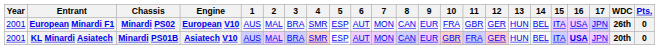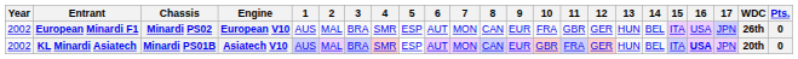 <table class="wikitable" style="text-align:center; font-size:85%">
 <tr>
 <th>Year</th>
 <th>Entrant</th>
 <th>Chassis</th>
 <th>Engine</th>
 <th>1</th>
 <th>2</th>
 <th>3</th>
 <th>4</th>
 <th>5</th>
 <th>6</th>
 <th>7</th>
 <th>8</th>
 <th>9</th>
 <th>10</th>
 <th>11</th>
 <th>12</th>
 <th>13</th>
 <th>14</th>
 <th>15</th>
 <th>16</th>
 <th>17</th>
 <th>WDC</th>
 <th><a href='#'>Pts.</a></th>
 </tr>
 <tr>
-<td><a href='#'>2001</a></td>
+<td><a href='#'>2002</a></td>
 <th nowrap><a href='#'>European</a> <a href='#'>Minardi F1</a></th>
 <th nowrap><a href='#'>Minardi</a> <a href='#'>PS02</a></th>
 <th nowrap><a href='#'>European</a> <a href='#'>V10</a></th>
 <td><a href='#'>AUS</a></td>
 <td><a href='#'>MAL</a></td>
 <td><a href='#'>BRA</a></td>
 <td><a href='#'>SMR</a></td>
 <td><a href='#'>ESP</a></td>
 <td><a href='#'>AUT</a></td>
 <td><a href='#'>MON</a></td>
 <td><a href='#'>CAN</a></td>
 <td><a href='#'>EUR</a></td>
 <td><a href='#'>FRA</a></td>
 <td><a href='#'>GBR</a></td>
 <td><a href='#'>GER</a></td>
 <td><a href='#'>HUN</a></td>
 <td><a href='#'>BEL</a></td>
 <td style="background:#EFCFFF;"><a href='#'>ITA</a><br></td>
 <td style="background:#EFCFFF;"><a href='#'>USA</a><br></td>
 <td style="background:#CFCFFF;"><a href='#'>JPN</a><br></td>
 <th>26th</th>
 <th>0</th>
 </tr>
 <tr>
-<td><a href='#'>2001</a></td>
+<td><a href='#'>2002</a></td>
 <th nowrap><a href='#'>KL</a> <a href='#'>Minardi</a> <a href='#'>Asiatech</a></th>
 <th nowrap><a href='#'>Minardi</a> <a href='#'>PS01B</a></th>
 <th nowrap><a href='#'>Asiatech</a> <a href='#'>V10</a></th>
 <td style="background:#CFCFFF;"><a href='#'>AUS</a><br></td>
 <td style="background:#EFCFFF;"><a href='#'>MAL</a><br></td>
 <td style="background:#CFCFFF;"><a href='#'>BRA</a><br></td>
 <td style="background:#FFCFCF;"><a href='#'>SMR</a><br></td>
 <td style="background:#FFFFFF;"><a href='#'>ESP</a><br></td>
 <td style="background:#EFCFFF;"><a href='#'>AUT</a><br></td>
 <td style="background:#EFCFFF;"><a href='#'>MON</a><br></td>
 <td style="background:#CFCFFF;"><a href='#'>CAN</a><br></td>
 <td style="background:#EFCFFF;"><a href='#'>EUR</a><br></td>
 <td style="background:#FFCFCF;"><a href='#'>GBR</a><br></td>
 <td style="background:#CFCFFF;"><a href='#'>FRA</a><br></td>
 <td style="background:#FFCFCF;"><a href='#'>GER</a><br></td>
 <td><a href='#'>HUN</a></td>
 <td><a href='#'>BEL</a></td>
 <td style="background:#CFCFFF;"><a href='#'>ITA</a><br></td>
 <td style="background:#EFCFFF;"><strong><a href='#'>USA</a><br></strong></td>
 <td style="background:#EFCFFF;"><a href='#'>JPN</a><br></td>
 <th>20th</th>
 <th>0</th>
 </tr>
 </table>
